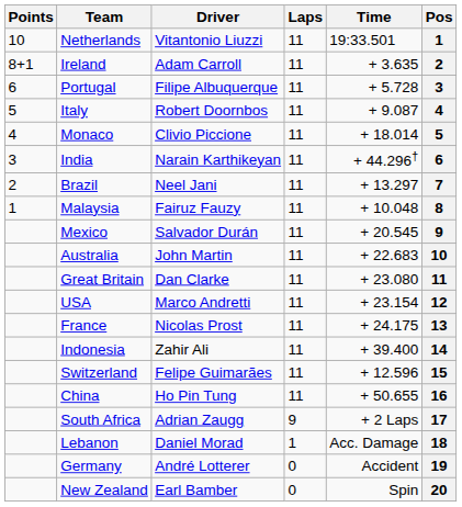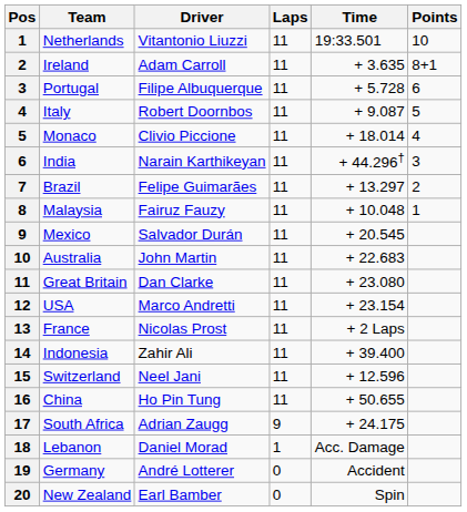 <table class="wikitable" style="font-size:95%">
 <tr>
-<th>Points</th>
+<th>Pos</th>
 <th>Team</th>
 <th>Driver</th>
 <th>Laps</th>
 <th>Time</th>
-<th>Pos</th>
+<th>Points</th>
 </tr>
 <tr>
-<td>10</td>
+<th>1</th>
 <td> <a href='#'>Netherlands</a></td>
 <td><a href='#'>Vitantonio Liuzzi</a></td>
 <td>11</td>
 <td>19:33.501</td>
-<th>1</th>
+<td>10</td>
 </tr>
 <tr>
-<td>8+1</td>
+<th>2</th>
 <td> <a href='#'>Ireland</a></td>
 <td><a href='#'>Adam Carroll</a></td>
 <td>11</td>
 <td align=right>+ 3.635</td>
-<th>2</th>
+<td>8+1</td>
 </tr>
 <tr>
-<td>6</td>
+<th>3</th>
 <td> <a href='#'>Portugal</a></td>
 <td><a href='#'>Filipe Albuquerque</a></td>
 <td>11</td>
 <td align=right>+ 5.728</td>
-<th>3</th>
+<td>6</td>
 </tr>
 <tr>
-<td>5</td>
+<th>4</th>
 <td> <a href='#'>Italy</a></td>
 <td><a href='#'>Robert Doornbos</a></td>
 <td>11</td>
 <td align=right>+ 9.087</td>
-<th>4</th>
+<td>5</td>
 </tr>
 <tr>
-<td>4</td>
+<th>5</th>
 <td> <a href='#'>Monaco</a></td>
 <td><a href='#'>Clivio Piccione</a></td>
 <td>11</td>
 <td align=right>+ 18.014</td>
-<th>5</th>
+<td>4</td>
 </tr>
 <tr>
-<td>3</td>
+<th>6</th>
 <td> <a href='#'>India</a></td>
 <td><a href='#'>Narain Karthikeyan</a></td>
 <td>11</td>
 <td align=right>+ 44.296<sup>†</sup></td>
-<th>6</th>
+<td>3</td>
 </tr>
 <tr>
-<td>2</td>
+<th>7</th>
 <td> <a href='#'>Brazil</a></td>
-<td><a href='#'>Neel Jani</a></td>
+<td><a href='#'>Felipe Guimarães</a></td>
 <td>11</td>
 <td align=right>+ 13.297</td>
-<th>7</th>
+<td>2</td>
 </tr>
 <tr>
-<td>1</td>
+<th>8</th>
 <td> <a href='#'>Malaysia</a></td>
 <td><a href='#'>Fairuz Fauzy</a></td>
 <td>11</td>
 <td align=right>+ 10.048</td>
-<th>8</th>
+<td>1</td>
 </tr>
 <tr>
-<td></td>
+<th>9</th>
 <td> <a href='#'>Mexico</a></td>
 <td><a href='#'>Salvador Durán</a></td>
 <td>11</td>
 <td align=right>+ 20.545</td>
-<th>9</th>
+<td></td>
 </tr>
 <tr>
-<td></td>
+<th>10</th>
 <td> <a href='#'>Australia</a></td>
 <td><a href='#'>John Martin</a></td>
 <td>11</td>
 <td align=right>+ 22.683</td>
-<th>10</th>
+<td></td>
 </tr>
 <tr>
-<td></td>
+<th>11</th>
 <td> <a href='#'>Great Britain</a></td>
 <td><a href='#'>Dan Clarke</a></td>
 <td>11</td>
 <td align=right>+ 23.080</td>
-<th>11</th>
+<td></td>
 </tr>
 <tr>
-<td></td>
+<th>12</th>
 <td> <a href='#'>USA</a></td>
 <td><a href='#'>Marco Andretti</a></td>
 <td>11</td>
 <td align=right>+ 23.154</td>
-<th>12</th>
+<td></td>
 </tr>
 <tr>
-<td></td>
+<th>13</th>
 <td> <a href='#'>France</a></td>
 <td><a href='#'>Nicolas Prost</a></td>
 <td>11</td>
-<td align=right>+ 24.175</td>
-<th>13</th>
+<td align=right>+ 2 Laps</td>
+<td></td>
 </tr>
 <tr>
-<td></td>
+<th>14</th>
 <td> <a href='#'>Indonesia</a></td>
 <td>Zahir Ali</td>
 <td>11</td>
 <td align=right>+ 39.400</td>
-<th>14</th>
+<td></td>
 </tr>
 <tr>
-<td></td>
+<th>15</th>
 <td> <a href='#'>Switzerland</a></td>
-<td><a href='#'>Felipe Guimarães</a></td>
+<td><a href='#'>Neel Jani</a></td>
 <td>11</td>
 <td align=right>+ 12.596</td>
-<th>15</th>
+<td></td>
 </tr>
 <tr>
-<td></td>
+<th>16</th>
 <td> <a href='#'>China</a></td>
 <td><a href='#'>Ho Pin Tung</a></td>
 <td>11</td>
 <td align=right>+ 50.655</td>
-<th>16</th>
+<td></td>
 </tr>
 <tr>
-<td></td>
+<th>17</th>
 <td> <a href='#'>South Africa</a></td>
 <td><a href='#'>Adrian Zaugg</a></td>
 <td>9</td>
-<td align=right>+ 2 Laps</td>
-<th>17</th>
+<td align=right>+ 24.175</td>
+<td></td>
 </tr>
 <tr>
-<td></td>
+<th>18</th>
 <td> <a href='#'>Lebanon</a></td>
 <td><a href='#'>Daniel Morad</a></td>
 <td>1</td>
 <td align=right>Acc. Damage</td>
-<th>18</th>
+<td></td>
 </tr>
 <tr>
-<td></td>
+<th>19</th>
 <td> <a href='#'>Germany</a></td>
 <td><a href='#'>André Lotterer</a></td>
 <td>0</td>
 <td align=right>Accident</td>
-<th>19</th>
+<td></td>
 </tr>
 <tr>
-<td></td>
+<th>20</th>
 <td> <a href='#'>New Zealand</a></td>
 <td><a href='#'>Earl Bamber</a></td>
 <td>0</td>
 <td align=right>Spin</td>
-<th>20</th>
+<td></td>
 </tr>
 </table>
